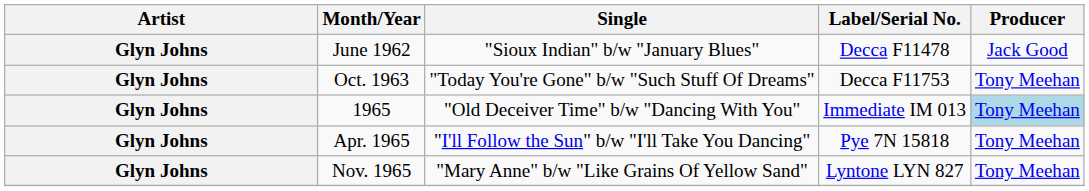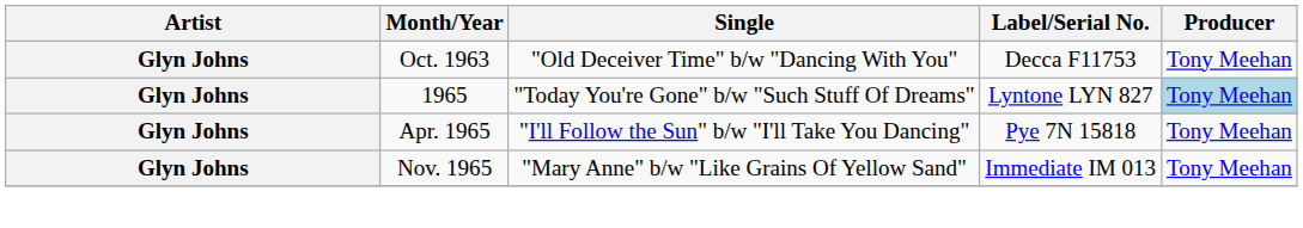 <table class="wikitable plainrowheaders" style="text-align:center;">
 <tr>
 <th scope="col" style="width:16em;">Artist</th>
 <th scope="col">Month/Year</th>
 <th scope="col">Single</th>
 <th scope="col">Label/Serial No.</th>
 <th scope="col">Producer</th>
 </tr>
 <tr>
 <th scope="row">Glyn Johns</th>
-<td>June 1962</td>
-<td>"Sioux Indian" b/w "January Blues"</td>
-<td><a href='#'>Decca</a> F11478</td>
-<td><a href='#'>Jack Good</a></td>
-</tr>
-<tr>
-<th scope="row">Glyn Johns</th>
 <td>Oct. 1963</td>
-<td>"Today You're Gone" b/w "Such Stuff Of Dreams"</td>
+<td>"Old Deceiver Time" b/w "Dancing With You"</td>
 <td>Decca F11753</td>
 <td><a href='#'>Tony Meehan</a></td>
 </tr>
 <tr>
 <th scope="row">Glyn Johns</th>
 <td>1965</td>
-<td>"Old Deceiver Time" b/w "Dancing With You"</td>
-<td><a href='#'>Immediate</a> IM 013</td>
+<td>"Today You're Gone" b/w "Such Stuff Of Dreams"</td>
+<td><a href='#'>Lyntone</a> LYN 827</td>
 <td style="background: lightblue;"><a href='#'>Tony Meehan</a></td>
 </tr>
 <tr>
 <th scope="row">Glyn Johns</th>
 <td>Apr. 1965</td>
 <td>"<a href='#'>I'll Follow the Sun</a>" b/w "I'll Take You Dancing"</td>
 <td><a href='#'>Pye</a> 7N 15818</td>
 <td><a href='#'>Tony Meehan</a></td>
 </tr>
 <tr>
 <th scope="row">Glyn Johns</th>
 <td>Nov. 1965</td>
 <td>"Mary Anne" b/w "Like Grains Of Yellow Sand"</td>
-<td><a href='#'>Lyntone</a> LYN 827</td>
+<td><a href='#'>Immediate</a> IM 013</td>
 <td><a href='#'>Tony Meehan</a></td>
 </tr>
 <tr>
 </tr>
 </table>
